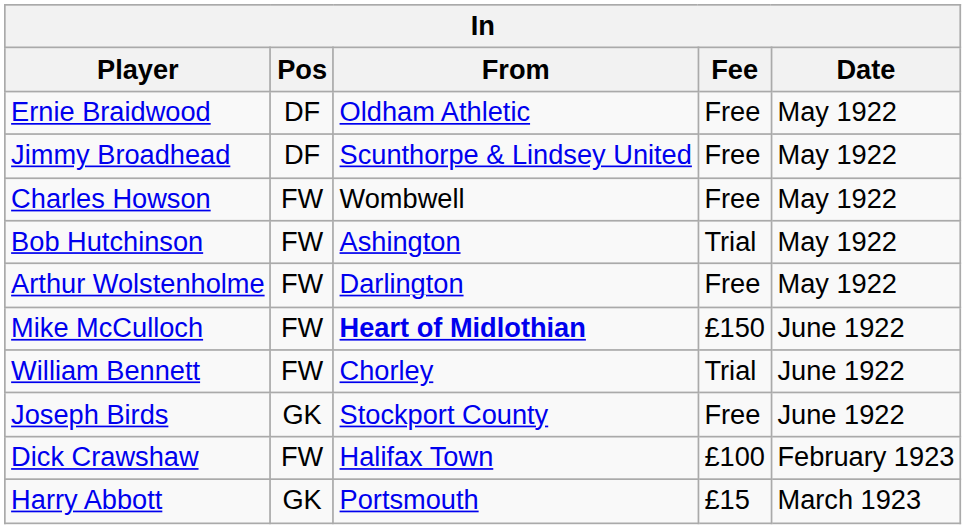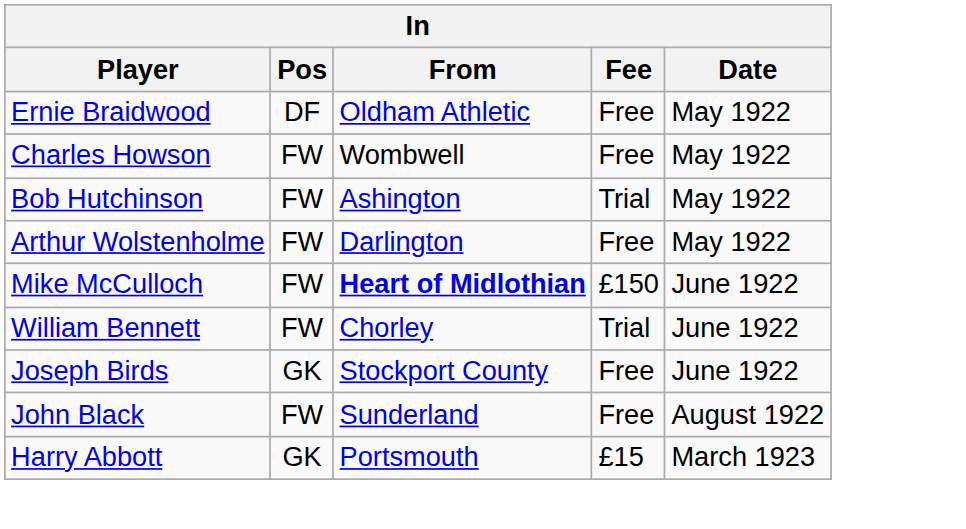 <table class="wikitable">
 <tr>
 <th colspan="5">In</th>
 </tr>
 <tr>
 <th>Player</th>
 <th>Pos</th>
 <th>From</th>
 <th>Fee</th>
 <th>Date</th>
 </tr>
 <tr>
 <td><a href='#'>Ernie Braidwood</a></td>
 <td align=center>DF</td>
 <td><a href='#'>Oldham Athletic</a></td>
-<td>Free</td>
-<td>May 1922</td>
-</tr>
-<tr>
-<td><a href='#'>Jimmy Broadhead</a></td>
-<td align=center>DF</td>
-<td><a href='#'>Scunthorpe & Lindsey United</a></td>
 <td>Free</td>
 <td>May 1922</td>
 </tr>
 <tr>
 <td><a href='#'>Charles Howson</a></td>
 <td align=center>FW</td>
 <td>Wombwell</td>
 <td>Free</td>
 <td>May 1922</td>
 </tr>
 <tr>
 <td><a href='#'>Bob Hutchinson</a></td>
 <td align=center>FW</td>
 <td><a href='#'>Ashington</a></td>
 <td>Trial</td>
 <td>May 1922</td>
 </tr>
 <tr>
 <td><a href='#'>Arthur Wolstenholme</a></td>
 <td align=center>FW</td>
 <td><a href='#'>Darlington</a></td>
 <td>Free</td>
 <td>May 1922</td>
 </tr>
 <tr>
 <td><a href='#'>Mike McCulloch</a></td>
 <td align=center>FW</td>
 <td><strong><a href='#'>Heart of Midlothian</a></strong></td>
 <td>£150</td>
 <td>June 1922</td>
 </tr>
 <tr>
 <td><a href='#'>William Bennett</a></td>
 <td align=center>FW</td>
 <td><a href='#'>Chorley</a></td>
 <td>Trial</td>
 <td>June 1922</td>
 </tr>
 <tr>
 <td><a href='#'>Joseph Birds</a></td>
 <td align=center>GK</td>
 <td><a href='#'>Stockport County</a></td>
 <td>Free</td>
 <td>June 1922</td>
 </tr>
 <tr>
-<td><a href='#'>Dick Crawshaw</a></td>
+<td><a href='#'>John Black</a></td>
 <td align=center>FW</td>
-<td><a href='#'>Halifax Town</a></td>
-<td>£100</td>
-<td>February 1923</td>
+<td><a href='#'>Sunderland</a></td>
+<td>Free</td>
+<td>August 1922</td>
 </tr>
 <tr>
 <td><a href='#'>Harry Abbott</a></td>
 <td align=center>GK</td>
 <td><a href='#'>Portsmouth</a></td>
 <td>£15</td>
 <td>March 1923</td>
 </tr>
 </table>
